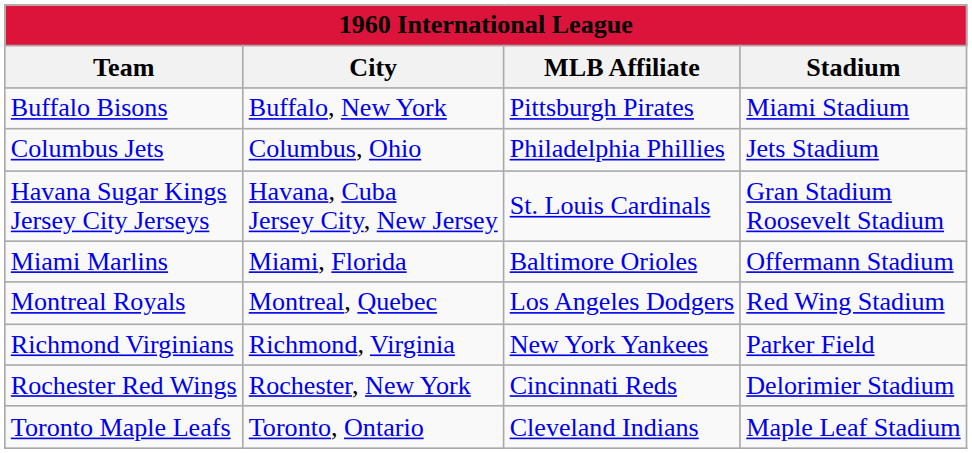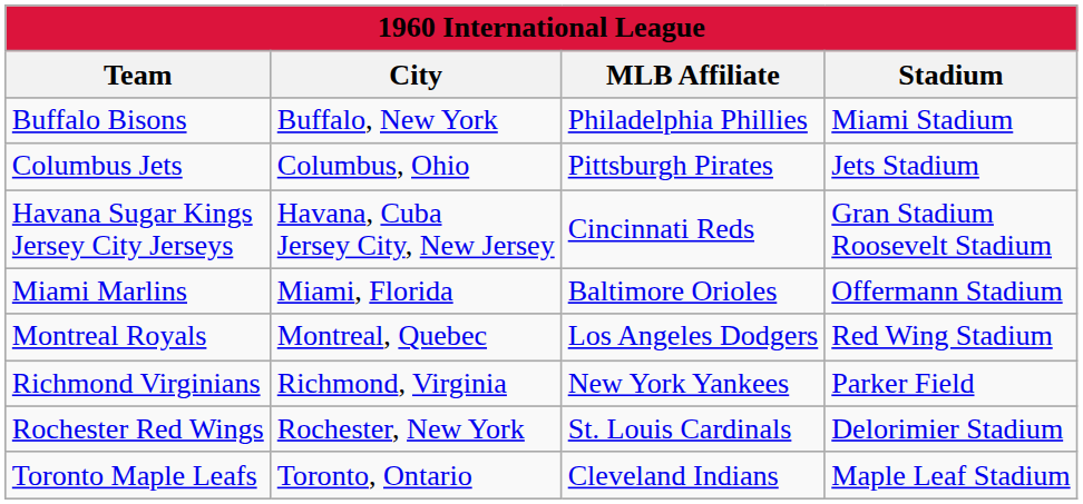 <table class="wikitable" style="width:auto">
 <tr>
 <td bgcolor="#DC143C" align="center" colspan="7"><strong><span>1960 International League</span></strong></td>
 </tr>
 <tr>
 <th>Team</th>
 <th>City</th>
 <th>MLB Affiliate</th>
 <th>Stadium</th>
 </tr>
 <tr>
 <td><a href='#'>Buffalo Bisons</a></td>
 <td><a href='#'>Buffalo</a>, <a href='#'>New York</a></td>
-<td><a href='#'>Pittsburgh Pirates</a></td>
+<td><a href='#'>Philadelphia Phillies</a></td>
 <td><a href='#'>Miami Stadium</a></td>
 </tr>
 <tr>
 <td><a href='#'>Columbus Jets</a></td>
 <td><a href='#'>Columbus</a>, <a href='#'>Ohio</a></td>
-<td><a href='#'>Philadelphia Phillies</a></td>
+<td><a href='#'>Pittsburgh Pirates</a></td>
 <td><a href='#'>Jets Stadium</a></td>
 </tr>
 <tr>
 <td><a href='#'>Havana Sugar Kings</a> <br> <a href='#'>Jersey City Jerseys</a></td>
 <td><a href='#'>Havana</a>, <a href='#'>Cuba</a> <br> <a href='#'>Jersey City</a>, <a href='#'>New Jersey</a></td>
-<td><a href='#'>St. Louis Cardinals</a></td>
+<td><a href='#'>Cincinnati Reds</a></td>
 <td><a href='#'>Gran Stadium</a> <br> <a href='#'>Roosevelt Stadium</a></td>
 </tr>
 <tr>
 <td><a href='#'>Miami Marlins</a></td>
 <td><a href='#'>Miami</a>, <a href='#'>Florida</a></td>
 <td><a href='#'>Baltimore Orioles</a></td>
 <td><a href='#'>Offermann Stadium</a></td>
 </tr>
 <tr>
 <td><a href='#'>Montreal Royals</a></td>
 <td><a href='#'>Montreal</a>, <a href='#'>Quebec</a></td>
 <td><a href='#'>Los Angeles Dodgers</a></td>
 <td><a href='#'>Red Wing Stadium</a></td>
 </tr>
 <tr>
 <td><a href='#'>Richmond Virginians</a></td>
 <td><a href='#'>Richmond</a>, <a href='#'>Virginia</a></td>
 <td><a href='#'>New York Yankees</a></td>
 <td><a href='#'>Parker Field</a></td>
 </tr>
 <tr>
 <td><a href='#'>Rochester Red Wings</a></td>
 <td><a href='#'>Rochester</a>, <a href='#'>New York</a></td>
-<td><a href='#'>Cincinnati Reds</a></td>
+<td><a href='#'>St. Louis Cardinals</a></td>
 <td><a href='#'>Delorimier Stadium</a></td>
 </tr>
 <tr>
 <td><a href='#'>Toronto Maple Leafs</a></td>
 <td><a href='#'>Toronto</a>, <a href='#'>Ontario</a></td>
 <td><a href='#'>Cleveland Indians</a></td>
 <td><a href='#'>Maple Leaf Stadium</a></td>
 </tr>
 </table>
